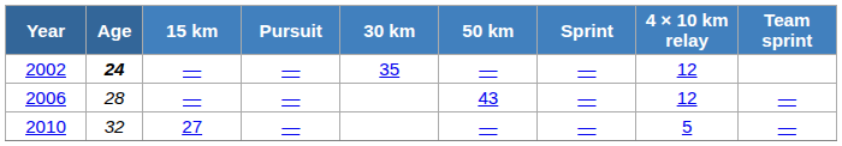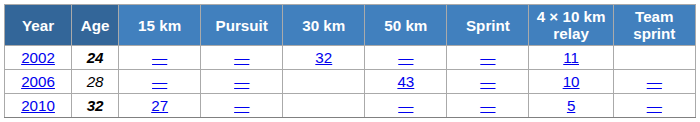 <table class="wikitable" style="font-size:95%; text-align:center; border:grey solid 1px; border-collapse:collapse; background:#ffffff;">
 <tr>
 <th style="background-color:#369; color:white; width:60px;"> Year </th>
 <th style="background-color:#369; color:white; width:40px;"> Age </th>
 <th style="background-color:#4180be; color:white; width:75px;"> 15 km </th>
 <th style="background-color:#4180be; color:white; width:75px;"> Pursuit </th>
 <th style="background-color:#4180be; color:white; width:75px;"> 30 km </th>
 <th style="background-color:#4180be; color:white; width:75px;"> 50 km </th>
 <th style="background-color:#4180be; color:white; width:75px;"> Sprint </th>
 <th style="background-color:#4180be; color:white; width:75px;"> 4 × 10 km <br> relay </th>
 <th style="background-color:#4180be; color:white; width:75px;"> Team <br> sprint </th>
 </tr>
 <tr>
 <td><a href='#'>2002</a></td>
 <td><strong><em>24</em></strong></td>
 <td><a href='#'>—</a></td>
 <td><a href='#'>—</a></td>
-<td><a href='#'>35</a></td>
+<td><a href='#'>32</a></td>
 <td><a href='#'>—</a></td>
 <td><a href='#'>—</a></td>
-<td><a href='#'>12</a></td>
+<td><a href='#'>11</a></td>
 <td></td>
 </tr>
 <tr>
 <td><a href='#'>2006</a></td>
 <td><em>28</em></td>
 <td><a href='#'>—</a></td>
 <td><a href='#'>—</a></td>
 <td></td>
 <td><a href='#'>43</a></td>
 <td><a href='#'>—</a></td>
-<td><a href='#'>12</a></td>
+<td><a href='#'>10</a></td>
 <td><a href='#'>—</a></td>
 </tr>
 <tr>
 <td><a href='#'>2010</a></td>
-<td><em>32</em></td>
+<td><strong><em>32</em></strong></td>
 <td><a href='#'>27</a></td>
 <td><a href='#'>—</a></td>
 <td></td>
 <td><a href='#'>—</a></td>
 <td><a href='#'>—</a></td>
 <td><a href='#'>5</a></td>
 <td><a href='#'>—</a></td>
 </tr>
 <tr>
 </tr>
 </table>
